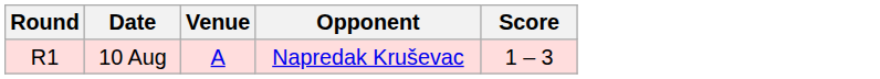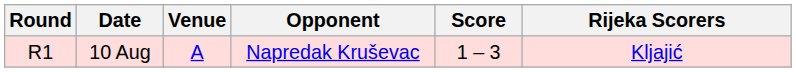 <table class="wikitable sortable" style="text-align: center; font-size:95%;">
 <tr>
 <th width="30">Round</th>
 <th width="60">Date</th>
 <th width="20">Venue</th>
 <th width="150">Opponent</th>
 <th width="60">Score</th>
+<th width="200">Rijeka Scorers</th>
 </tr>
 <tr bgcolor="#ffdddd">
 <td>R1</td>
 <td>10 Aug</td>
 <td><a href='#'>A</a></td>
 <td><a href='#'>Napredak Kruševac</a></td>
 <td>1 – 3</td>
+<td><a href='#'>Kljajić</a></td>
 </tr>
 </table>
